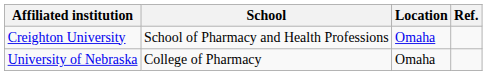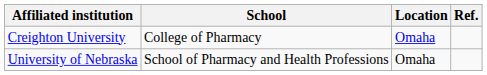 <table class="wikitable sortable">
 <tr>
 <th>Affiliated institution</th>
 <th>School</th>
 <th>Location</th>
 <th>Ref.</th>
 </tr>
 <tr>
 <td><a href='#'>Creighton University</a></td>
-<td>School of Pharmacy and Health Professions</td>
+<td>College of Pharmacy</td>
 <td><a href='#'>Omaha</a></td>
 <td></td>
 </tr>
 <tr>
 <td><a href='#'>University of Nebraska</a></td>
-<td>College of Pharmacy</td>
+<td>School of Pharmacy and Health Professions</td>
 <td>Omaha</td>
 <td></td>
 </tr>
 </table>
